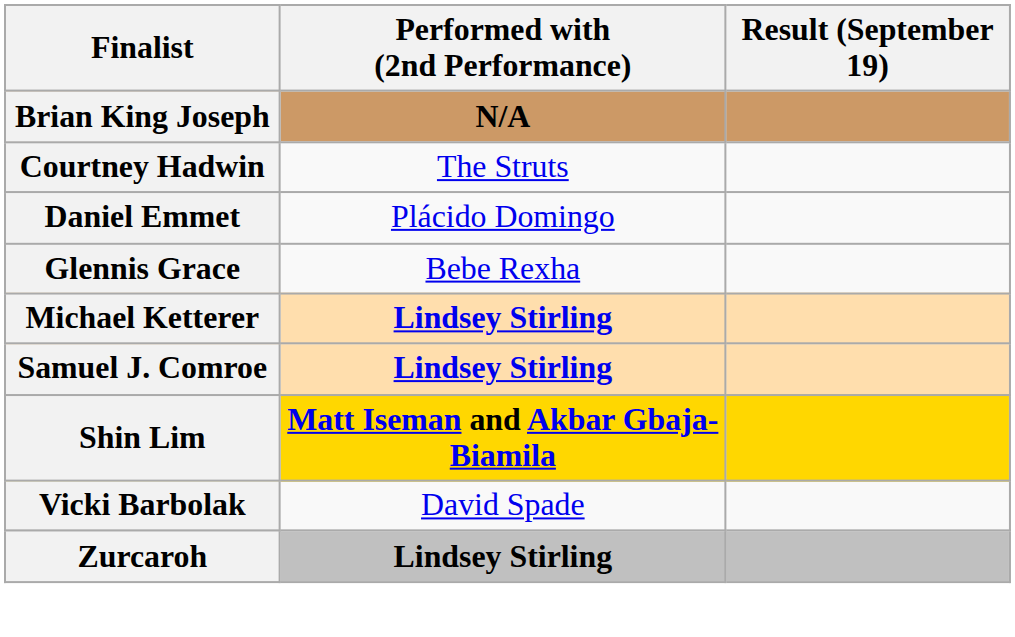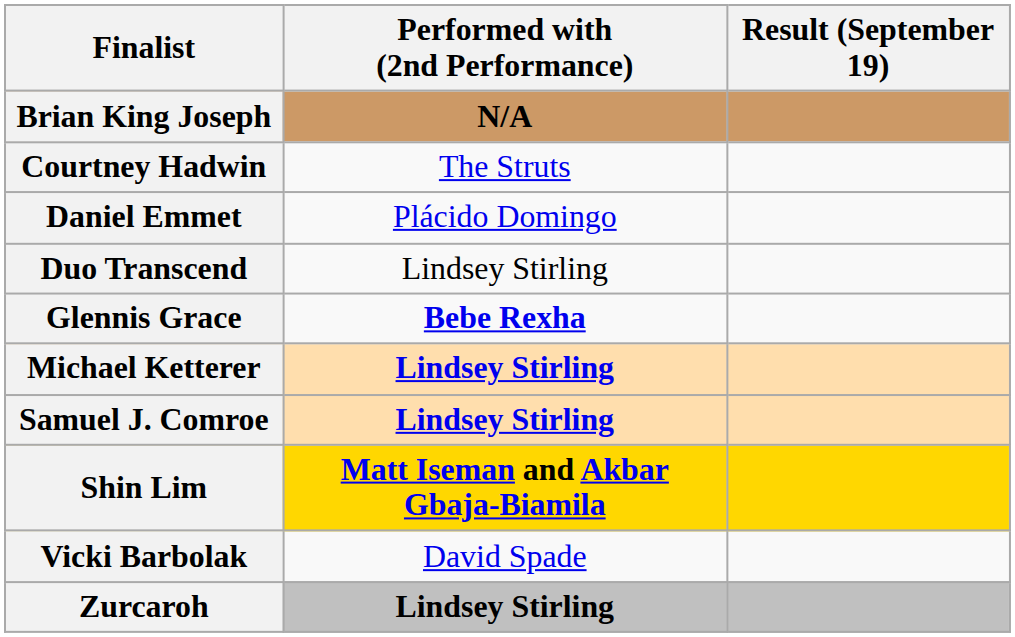 <table class="wikitable sortable plainrowheaders" style="text-align:center" width="40%;">
 <tr>
 <th class="unsortable" style="width:10em;">Finalist</th>
 <th class="unsortable" style="width:17em;">Performed with<br>(2nd Performance)</th>
 <th style="width:10em;">Result (September 19)</th>
 </tr>
 <tr style="background:#c96">
 <th scope="row"><strong>Brian King Joseph</strong></th>
 <td><strong>N/A</strong></td>
 <td><strong></strong></td>
 </tr>
 <tr>
 <th scope="row">Courtney Hadwin</th>
 <td><a href='#'>The Struts</a></td>
 <td></td>
 </tr>
 <tr>
 <th scope="row">Daniel Emmet</th>
 <td><a href='#'>Plácido Domingo</a></td>
 <td></td>
 </tr>
 <tr>
+<th scope="row">Duo Transcend</th>
+<td>Lindsey Stirling </td>
+<td></td>
+</tr>
+<tr>
 <th scope="row">Glennis Grace</th>
-<td><a href='#'>Bebe Rexha</a></td>
+<td><strong><a href='#'>Bebe Rexha</a></strong></td>
 <td></td>
 </tr>
 <tr style="background:NavajoWhite">
 <th scope="row"><strong>Michael Ketterer</strong></th>
 <td><strong><a href='#'>Lindsey Stirling</a></strong> </td>
 <td><strong></strong></td>
 </tr>
 <tr style="background:NavajoWhite">
 <th scope="row"><strong>Samuel J. Comroe</strong></th>
 <td><strong><a href='#'>Lindsey Stirling</a></strong> </td>
 <td><strong></strong></td>
 </tr>
 <tr style="background:gold">
 <th scope="row"><strong>Shin Lim</strong></th>
 <td><strong><a href='#'>Matt Iseman</a> and <a href='#'>Akbar Gbaja-Biamila</a></strong></td>
 <td><strong></strong></td>
 </tr>
 <tr>
 <th scope="row">Vicki Barbolak</th>
 <td><a href='#'>David Spade</a></td>
 <td></td>
 </tr>
 <tr style="background:silver">
 <th scope="row"><strong>Zurcaroh</strong></th>
 <td><strong>Lindsey Stirling</strong></td>
 <td><strong></strong></td>
 </tr>
 </table>
